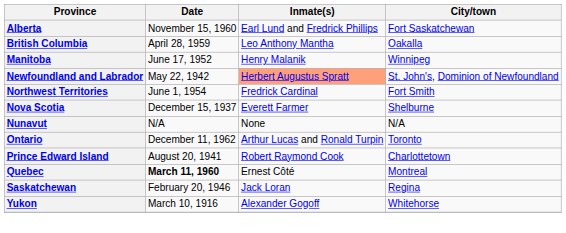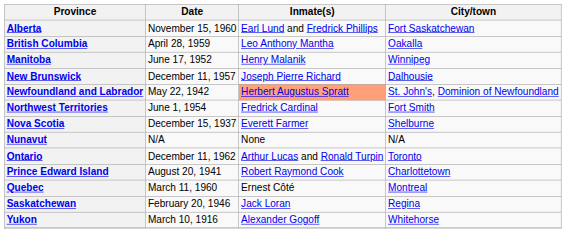 <table class="wikitable sortable">
 <tr>
 <th scope="col">Province</th>
 <th scope="col">Date</th>
 <th scope="col">Inmate(s)</th>
 <th scope="col">City/town</th>
 </tr>
 <tr>
 <th style="text-align: left;"> <a href='#'>Alberta</a></th>
 <td>November 15, 1960</td>
 <td><a href='#'>Earl Lund</a> and <a href='#'>Fredrick Phillips</a></td>
 <td><a href='#'>Fort Saskatchewan</a></td>
 </tr>
 <tr>
 <th style="text-align: left;"> <a href='#'>British Columbia</a></th>
 <td>April 28, 1959</td>
 <td><a href='#'>Leo Anthony Mantha</a></td>
 <td><a href='#'>Oakalla</a></td>
 </tr>
 <tr>
 <th style="text-align: left;"> <a href='#'>Manitoba</a></th>
 <td>June 17, 1952</td>
 <td><a href='#'>Henry Malanik</a></td>
 <td><a href='#'>Winnipeg</a></td>
+</tr>
+<tr>
+<th style="text-align: left;"> <a href='#'>New Brunswick</a></th>
+<td>December 11, 1957</td>
+<td><a href='#'>Joseph Pierre Richard</a></td>
+<td><a href='#'>Dalhousie</a></td>
 </tr>
 <tr>
 <th style="text-align: left;"> <a href='#'>Newfoundland and Labrador</a></th>
 <td>May 22, 1942</td>
 <td style="background: lightsalmon;"><a href='#'>Herbert Augustus Spratt</a></td>
 <td><a href='#'>St. John's</a>, <a href='#'>Dominion of Newfoundland</a></td>
 </tr>
 <tr>
 <th style="text-align: left;"> <a href='#'>Northwest Territories</a></th>
 <td>June 1, 1954</td>
 <td><a href='#'>Fredrick Cardinal</a></td>
 <td><a href='#'>Fort Smith</a></td>
 </tr>
 <tr>
 <th style="text-align: left;"> <a href='#'>Nova Scotia</a></th>
 <td>December 15, 1937</td>
 <td><a href='#'>Everett Farmer</a></td>
 <td><a href='#'> Shelburne</a></td>
 </tr>
 <tr>
 <th style="text-align: left;"> <a href='#'>Nunavut</a></th>
 <td>N/A</td>
 <td>None</td>
 <td>N/A</td>
 </tr>
 <tr>
 <th style="text-align: left;"> <a href='#'>Ontario</a></th>
 <td>December 11, 1962</td>
 <td><a href='#'>Arthur Lucas</a> and <a href='#'>Ronald Turpin</a></td>
 <td><a href='#'>Toronto</a></td>
 </tr>
 <tr>
 <th style="text-align: left;"> <a href='#'>Prince Edward Island</a></th>
 <td>August 20, 1941</td>
 <td><a href='#'>Robert Raymond Cook</a></td>
 <td><a href='#'>Charlottetown</a></td>
 </tr>
 <tr>
 <th style="text-align: left;"> <a href='#'>Quebec</a></th>
-<td><strong>March 11, 1960</strong></td>
+<td>March 11, 1960</td>
 <td>Ernest Côté</td>
 <td><a href='#'>Montreal</a></td>
 </tr>
 <tr>
 <th style="text-align: left;"> <a href='#'>Saskatchewan</a></th>
 <td>February 20, 1946</td>
 <td><a href='#'>Jack Loran</a></td>
 <td><a href='#'>Regina</a></td>
 </tr>
 <tr>
 <th style="text-align: left;"> <a href='#'>Yukon</a></th>
 <td>March 10, 1916</td>
 <td><a href='#'>Alexander Gogoff</a></td>
 <td><a href='#'>Whitehorse</a></td>
 </tr>
 <tr>
 </tr>
 </table>
